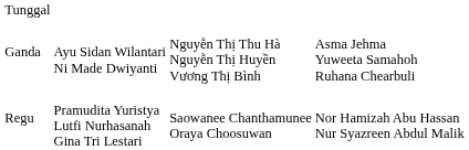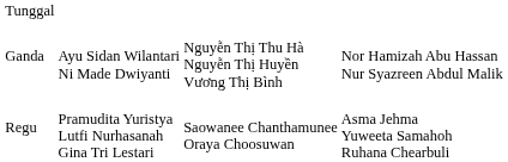 <table>
 <tr>
 <td>Tunggal<br></td>
 <td></td>
 <td></td>
 <td></td>
 </tr>
 <tr>
 <td>Ganda<br></td>
 <td><br>Ayu Sidan Wilantari<br>Ni Made Dwiyanti</td>
 <td><br>Nguyễn Thị Thu Hà<br>Nguyễn Thị Huyền<br>Vương Thị Bình</td>
-<td><br>Asma Jehma<br>Yuweeta Samahoh<br>Ruhana Chearbuli</td>
+<td><br>Nor Hamizah Abu Hassan<br>Nur Syazreen Abdul Malik</td>
 </tr>
 <tr>
 <td>Regu<br></td>
 <td><br>Pramudita Yuristya<br>Lutfi Nurhasanah<br>Gina Tri Lestari</td>
 <td><br>Saowanee Chanthamunee<br>Oraya Choosuwan</td>
-<td><br>Nor Hamizah Abu Hassan<br>Nur Syazreen Abdul Malik</td>
+<td><br>Asma Jehma<br>Yuweeta Samahoh<br>Ruhana Chearbuli</td>
 </tr>
 </table>
